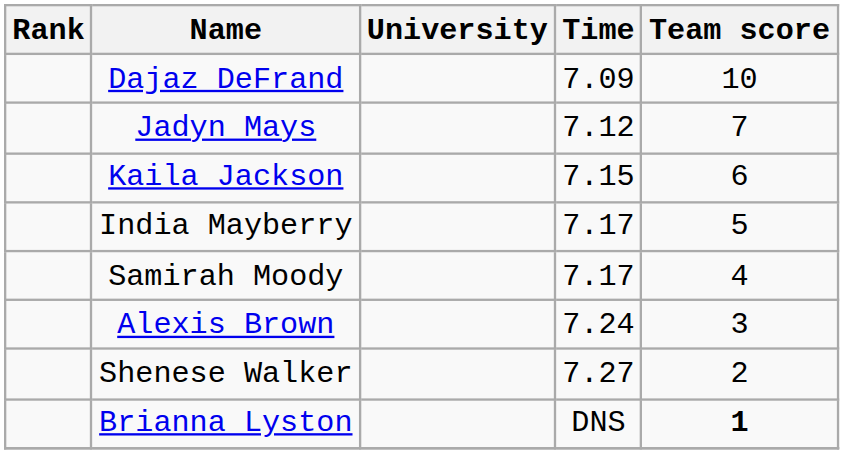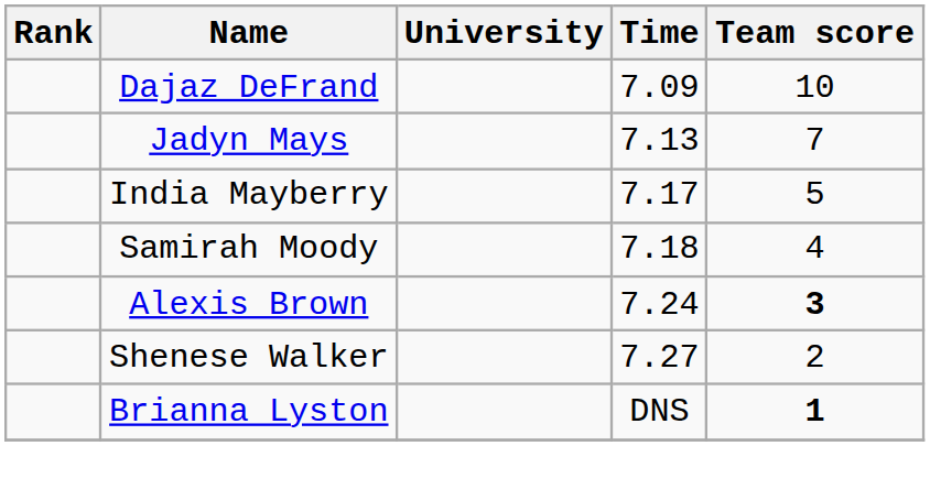 <table class="wikitable sortable" style="text-align:center">
 <tr>
 <th>Rank</th>
 <th>Name</th>
 <th>University</th>
 <th>Time</th>
 <th>Team score</th>
 </tr>
 <tr>
 <td></td>
 <td>  <a href='#'>Dajaz DeFrand</a></td>
 <td></td>
 <td>7.09</td>
 <td>10  </td>
 </tr>
 <tr>
 <td></td>
 <td> <a href='#'>Jadyn Mays</a></td>
 <td></td>
-<td>7.12</td>
+<td>7.13</td>
 <td>7 </td>
-</tr>
-<tr>
-<td></td>
-<td><a href='#'>Kaila Jackson</a></td>
-<td></td>
-<td>7.15</td>
-<td>6</td>
 </tr>
 <tr>
 <td></td>
 <td> India Mayberry</td>
 <td></td>
 <td>7.17</td>
 <td>5</td>
 </tr>
 <tr>
 <td></td>
 <td> Samirah Moody</td>
 <td></td>
-<td>7.17</td>
+<td>7.18</td>
 <td>4</td>
 </tr>
 <tr>
 <td></td>
 <td><a href='#'>Alexis Brown</a></td>
 <td></td>
 <td>7.24</td>
-<td>3</td>
+<td><strong>3</strong></td>
 </tr>
 <tr>
 <td></td>
 <td>  Shenese Walker</td>
 <td></td>
 <td>7.27</td>
 <td>2</td>
 </tr>
 <tr>
 <td></td>
 <td> <a href='#'>Brianna Lyston</a></td>
 <td></td>
 <td>DNS</td>
 <td><strong>1</strong></td>
 </tr>
 <tr>
 </tr>
 </table>
